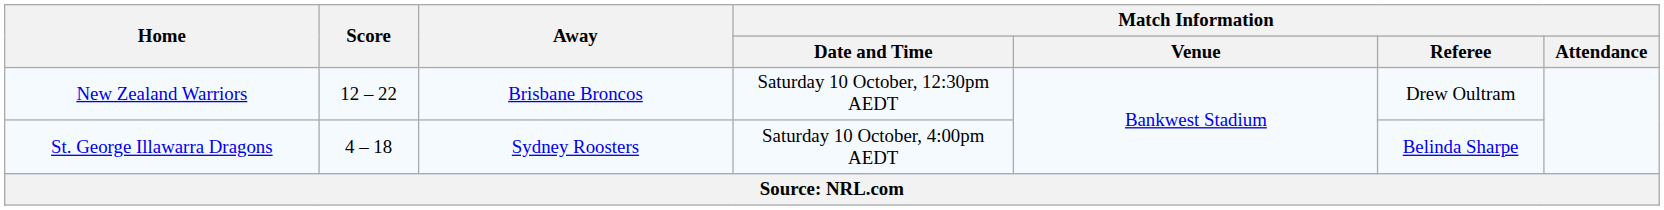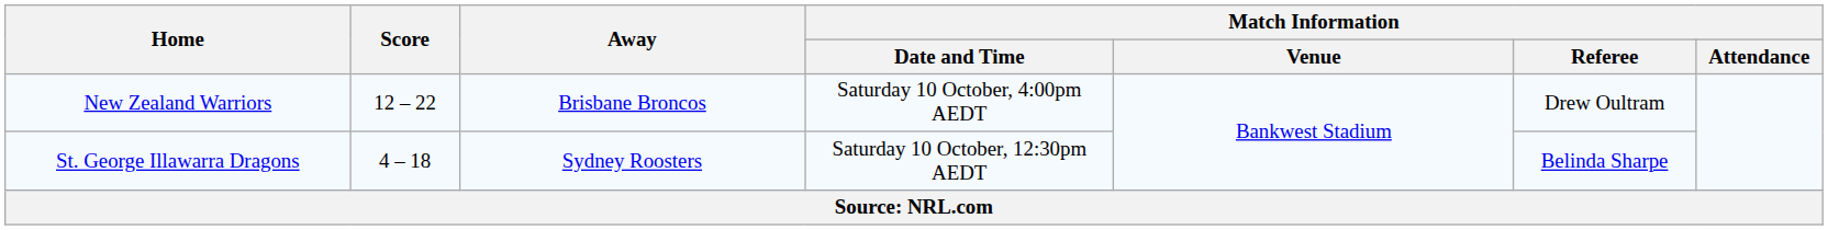 <table class="wikitable" width="100%" style="border-collapse:collapse; font-size:90%; text-align:center;">
 <tr>
 <th rowspan="2" width="19%">Home</th>
 <th rowspan="2" width="6%">Score</th>
 <th rowspan="2" width="19%">Away</th>
 <th colspan="4">Match Information</th>
 </tr>
 <tr bgcolor="#CCCCCC">
 <th width="17%">Date and Time</th>
 <th width="22%">Venue</th>
 <th width="10%">Referee</th>
 <th width="7%">Attendance</th>
 </tr>
 <tr bgcolor="#F5FAFF">
 <td> <a href='#'>New Zealand Warriors</a></td>
 <td>12 – 22</td>
 <td> <a href='#'>Brisbane Broncos</a></td>
-<td>Saturday 10 October, 12:30pm AEDT</td>
+<td>Saturday 10 October, 4:00pm AEDT</td>
 <td rowspan="2"><a href='#'>Bankwest Stadium</a></td>
 <td>Drew Oultram</td>
 <td rowspan="2"></td>
 </tr>
 <tr bgcolor="#F5FAFF">
 <td> <a href='#'>St. George Illawarra Dragons</a></td>
 <td>4 – 18</td>
 <td> <a href='#'>Sydney Roosters</a></td>
-<td>Saturday 10 October, 4:00pm AEDT</td>
+<td>Saturday 10 October, 12:30pm AEDT</td>
 <td><a href='#'>Belinda Sharpe</a></td>
 </tr>
 <tr bgcolor="#C1D8FF">
 <th colspan="7">Source: NRL.com</th>
 </tr>
 </table>
